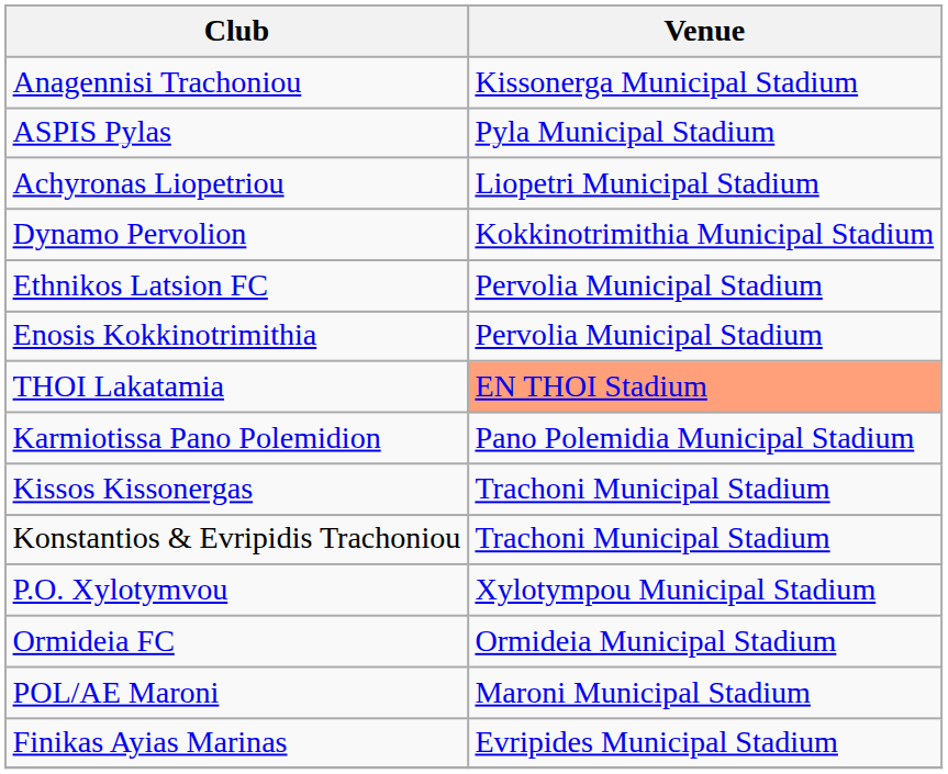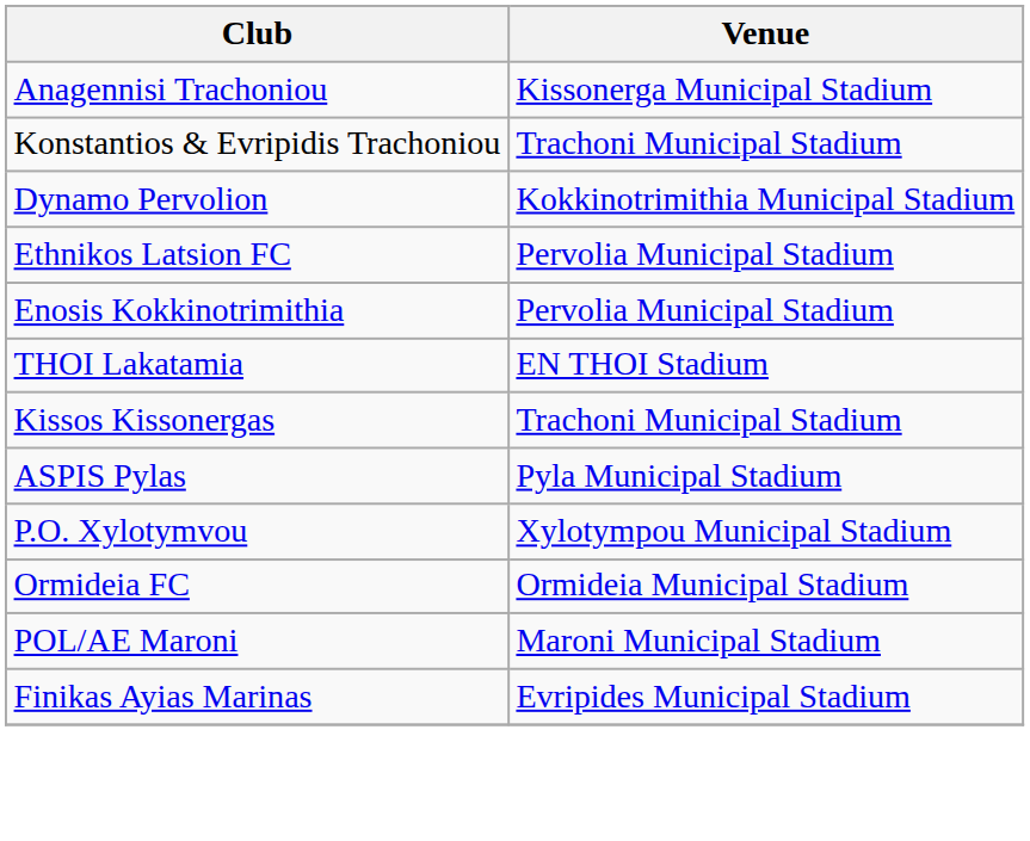 <table class="wikitable" style="font-size:90%">
 <tr>
 <th>Club</th>
 <th>Venue</th>
 </tr>
 <tr>
 <td><a href='#'>Anagennisi Trachoniou</a></td>
 <td><a href='#'>Kissonerga Municipal Stadium</a></td>
 </tr>
 <tr>
-<td><a href='#'>ASPIS Pylas</a></td>
-<td><a href='#'>Pyla Municipal Stadium</a></td>
-</tr>
-<tr>
-<td><a href='#'>Achyronas Liopetriou</a></td>
-<td><a href='#'>Liopetri Municipal Stadium</a></td>
+<td>Konstantios & Evripidis Trachoniou</td>
+<td><a href='#'>Trachoni Municipal Stadium</a></td>
 </tr>
 <tr>
 <td><a href='#'>Dynamo Pervolion</a></td>
 <td><a href='#'>Kokkinotrimithia Municipal Stadium</a></td>
 </tr>
 <tr>
 <td><a href='#'>Ethnikos Latsion FC</a></td>
 <td><a href='#'>Pervolia Municipal Stadium</a></td>
 </tr>
 <tr>
 <td><a href='#'>Enosis Kokkinotrimithia</a></td>
 <td><a href='#'>Pervolia Municipal Stadium</a></td>
 </tr>
 <tr>
 <td><a href='#'>THOI Lakatamia</a></td>
-<td style="background: lightsalmon;"><a href='#'>EN THOI Stadium</a></td>
-</tr>
-<tr>
-<td><a href='#'>Karmiotissa Pano Polemidion</a></td>
-<td><a href='#'>Pano Polemidia Municipal Stadium</a></td>
+<td><a href='#'>EN THOI Stadium</a></td>
 </tr>
 <tr>
 <td><a href='#'>Kissos Kissonergas</a></td>
 <td><a href='#'>Trachoni Municipal Stadium</a></td>
 </tr>
 <tr>
-<td>Konstantios & Evripidis Trachoniou</td>
-<td><a href='#'>Trachoni Municipal Stadium</a></td>
+<td><a href='#'>ASPIS Pylas</a></td>
+<td><a href='#'>Pyla Municipal Stadium</a></td>
 </tr>
 <tr>
 <td><a href='#'>P.O. Xylotymvou</a></td>
 <td><a href='#'>Xylotympou Municipal Stadium</a></td>
 </tr>
 <tr>
 <td><a href='#'>Ormideia FC</a></td>
 <td><a href='#'>Ormideia Municipal Stadium</a></td>
 </tr>
 <tr>
 <td><a href='#'>POL/AE Maroni</a></td>
 <td><a href='#'>Maroni Municipal Stadium</a></td>
 </tr>
 <tr>
 <td><a href='#'>Finikas Ayias Marinas</a></td>
 <td><a href='#'>Evripides Municipal Stadium</a></td>
 </tr>
 <tr>
 </tr>
 </table>
